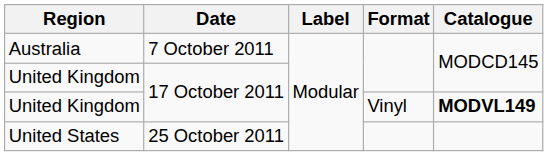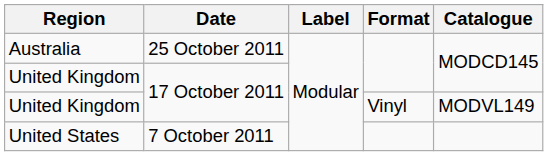 <table class="wikitable">
 <tr>
 <th>Region</th>
 <th>Date</th>
 <th>Label</th>
 <th>Format</th>
 <th>Catalogue</th>
 </tr>
 <tr>
 <td>Australia</td>
-<td>7 October 2011</td>
+<td>25 October 2011</td>
 <td rowspan="4">Modular</td>
 <td rowspan="2"></td>
 <td rowspan="2">MODCD145</td>
 </tr>
 <tr>
 <td>United Kingdom</td>
 <td rowspan="2">17 October 2011</td>
 </tr>
 <tr>
 <td>United Kingdom</td>
 <td>Vinyl</td>
-<td><strong>MODVL149</strong></td>
+<td>MODVL149</td>
 </tr>
 <tr>
 <td>United States</td>
-<td>25 October 2011</td>
+<td>7 October 2011</td>
 <td></td>
 <td></td>
 </tr>
 </table>
